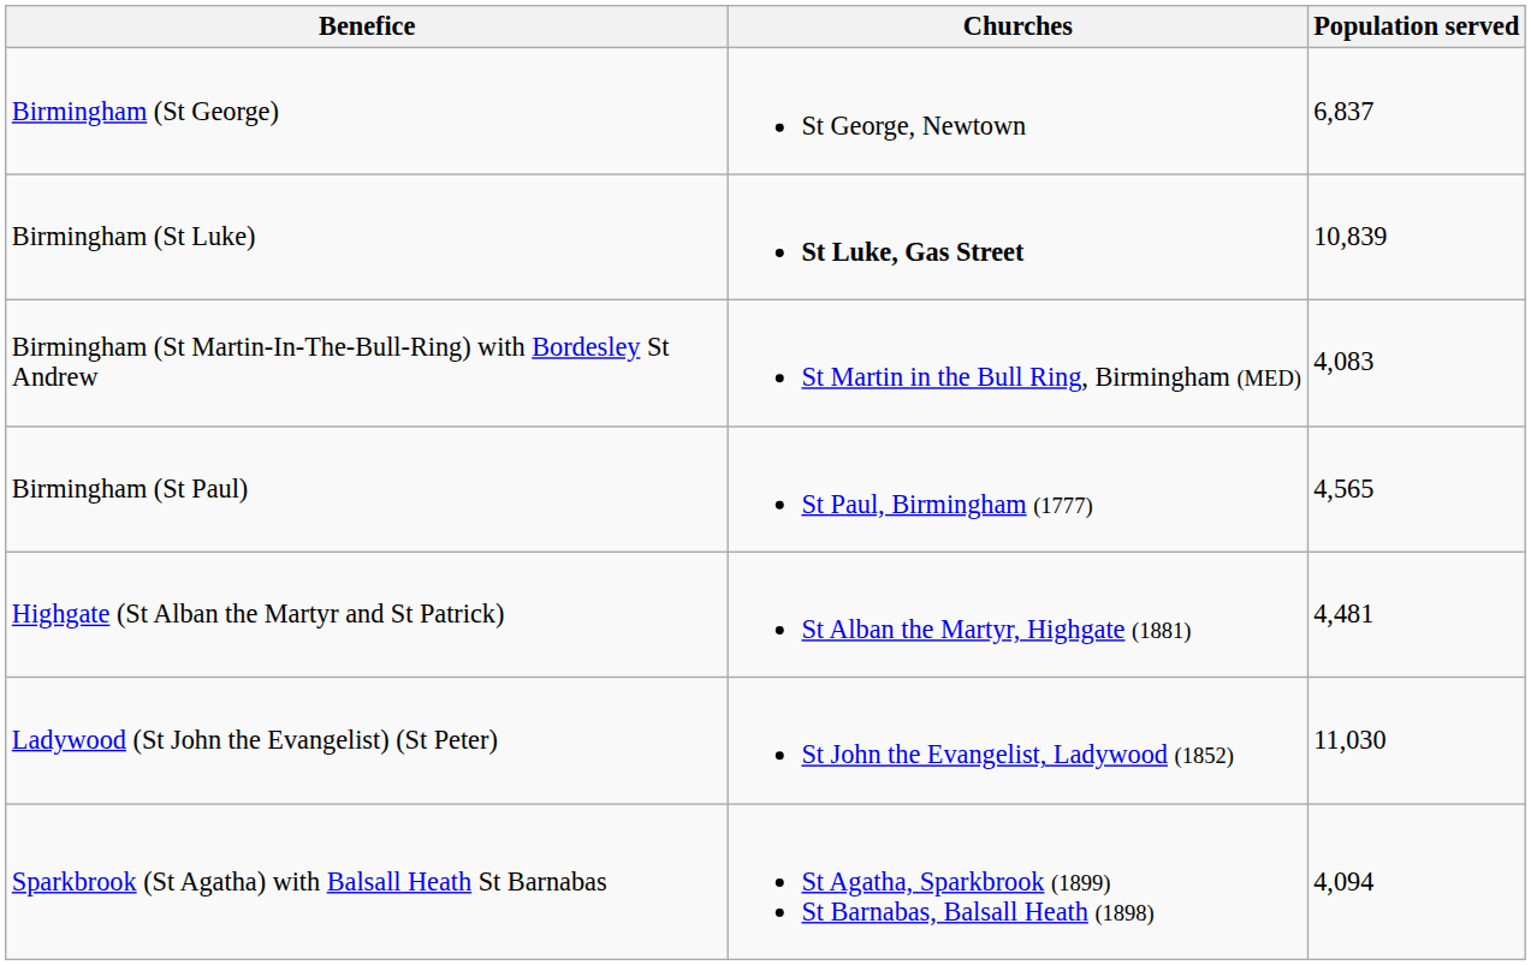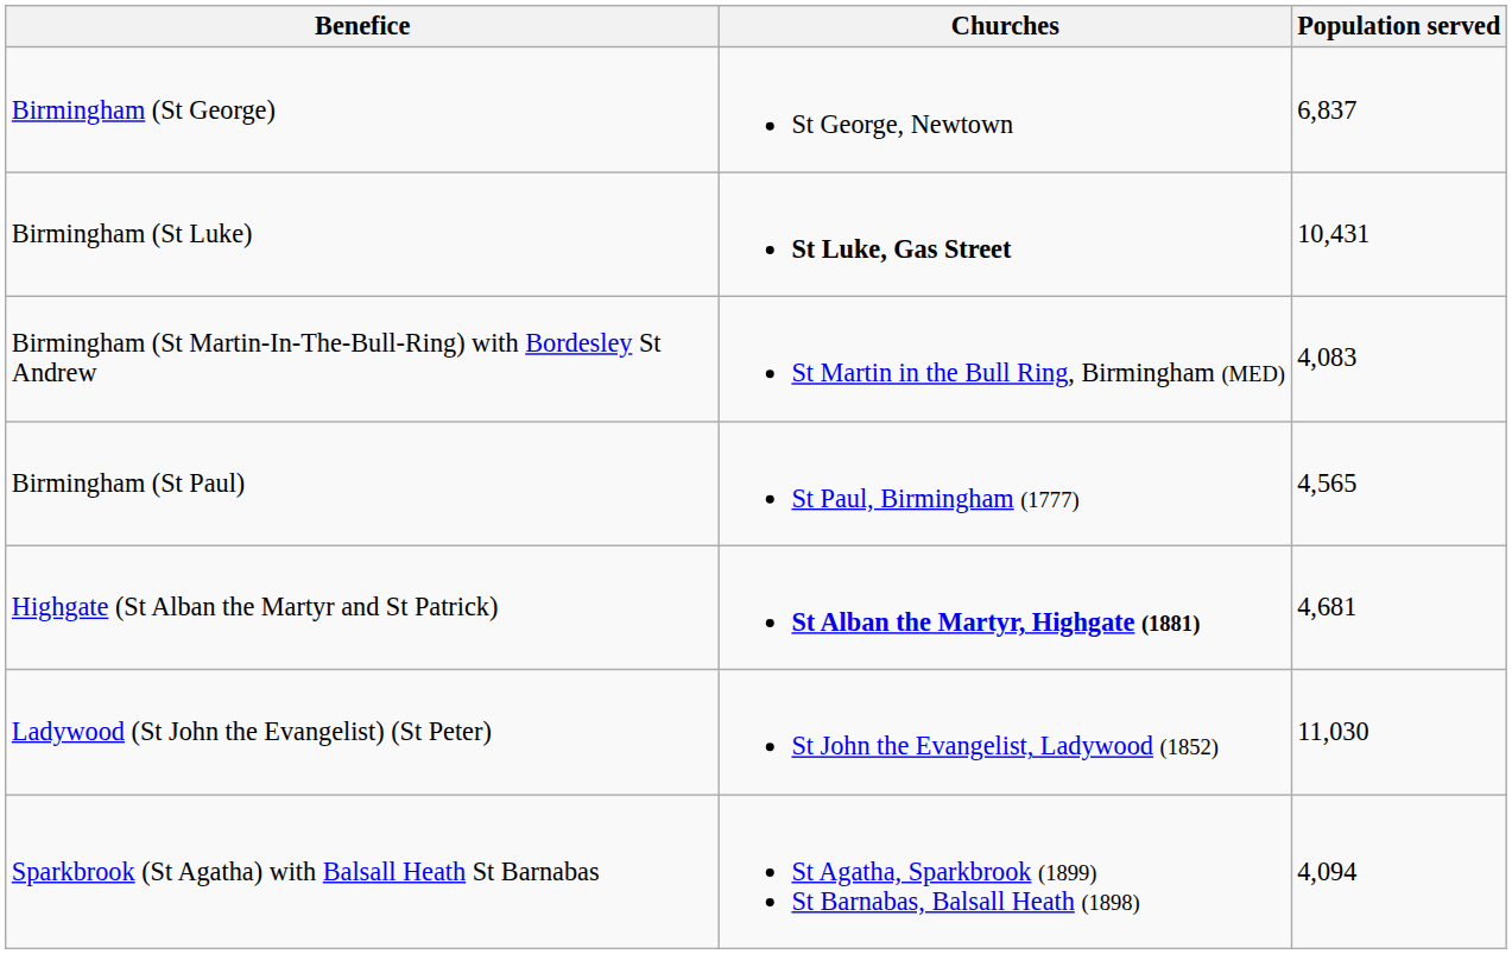 <table class="wikitable">
 <tr>
 <th width="425">Benefice</th>
 <th>Churches</th>
 <th>Population served</th>
 </tr>
 <tr>
 <td><a href='#'>Birmingham</a> (St George)</td>
 <td><br><ul><li>St George, Newtown</li></ul></td>
 <td>6,837</td>
 </tr>
 <tr>
 <td>Birmingham (St Luke)</td>
 <td><strong><br><ul><li>St Luke, Gas Street</li></ul></strong></td>
-<td>10,839</td>
+<td>10,431</td>
 </tr>
 <tr>
 <td>Birmingham (St Martin-In-The-Bull-Ring) with <a href='#'>Bordesley</a> St Andrew</td>
 <td><br><ul><li><a href='#'>St Martin in the Bull Ring</a>, Birmingham <small>(MED)</small></li></ul></td>
 <td>4,083</td>
 </tr>
 <tr>
 <td>Birmingham (St Paul)</td>
 <td><br><ul><li><a href='#'>St Paul, Birmingham</a> <small>(1777)</small></li></ul></td>
 <td>4,565</td>
 </tr>
 <tr>
 <td><a href='#'>Highgate</a> (St Alban the Martyr and St Patrick)</td>
-<td><br><ul><li><a href='#'>St Alban the Martyr, Highgate</a> <small>(1881)</small></li></ul></td>
-<td>4,481</td>
+<td><strong><br><ul><li><a href='#'>St Alban the Martyr, Highgate</a> <small>(1881)</small></li></ul></strong></td>
+<td>4,681</td>
 </tr>
 <tr>
 <td><a href='#'>Ladywood</a> (St John the Evangelist) (St Peter)</td>
 <td><br><ul><li><a href='#'>St John the Evangelist, Ladywood</a> <small>(1852)</small></li></ul></td>
 <td>11,030</td>
 </tr>
 <tr>
 <td><a href='#'>Sparkbrook</a> (St Agatha) with <a href='#'>Balsall Heath</a> St Barnabas</td>
 <td><br><ul><li><a href='#'>St Agatha, Sparkbrook</a> <small>(1899)</small></li><li><a href='#'>St Barnabas, Balsall Heath</a> <small>(1898)</small></li></ul></td>
 <td>4,094</td>
 </tr>
 </table>
